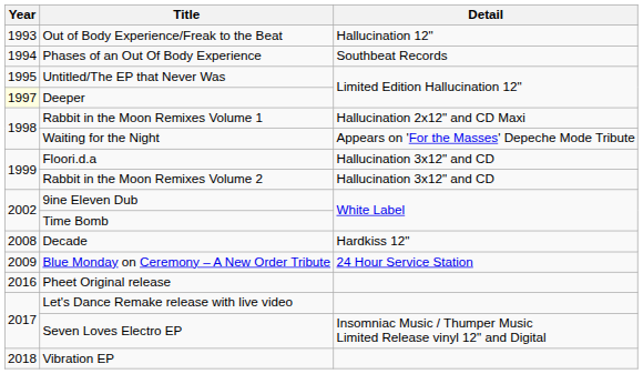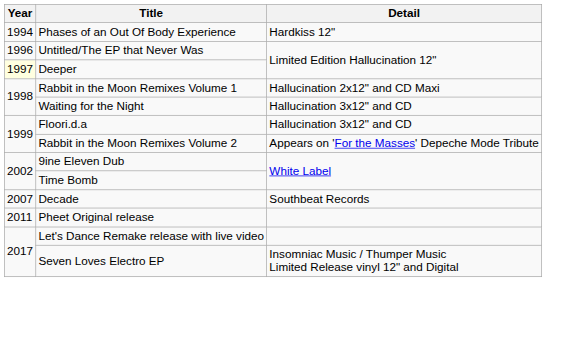 <table class="wikitable sortable">
 <tr>
 <th scope="col">Year</th>
 <th scope="col">Title</th>
 <th scope="col">Detail</th>
 </tr>
 <tr>
-<td>1993</td>
-<td>Out of Body Experience/Freak to the Beat</td>
-<td>Hallucination 12"</td>
+<td>1994</td>
+<td>Phases of an Out Of Body Experience</td>
+<td>Hardkiss 12"</td>
 </tr>
 <tr>
-<td>1994</td>
-<td>Phases of an Out Of Body Experience</td>
-<td>Southbeat Records</td>
-</tr>
-<tr>
-<td>1995</td>
+<td>1996</td>
 <td>Untitled/The EP that Never Was</td>
 <td rowspan="2">Limited Edition Hallucination 12"</td>
 </tr>
 <tr>
 <td style="background: lightyellow;">1997</td>
 <td>Deeper</td>
 </tr>
 <tr>
 <td rowspan="2">1998</td>
 <td>Rabbit in the Moon Remixes Volume 1</td>
 <td>Hallucination 2x12" and CD Maxi</td>
 </tr>
 <tr>
 <td>Waiting for the Night</td>
-<td>Appears on '<a href='#'>For the Masses</a>' Depeche Mode Tribute</td>
+<td>Hallucination 3x12" and CD</td>
 </tr>
 <tr>
 <td rowspan="2">1999</td>
 <td>Floori.d.a</td>
 <td>Hallucination 3x12" and CD</td>
 </tr>
 <tr>
 <td>Rabbit in the Moon Remixes Volume 2</td>
-<td>Hallucination 3x12" and CD</td>
+<td>Appears on '<a href='#'>For the Masses</a>' Depeche Mode Tribute</td>
 </tr>
 <tr>
 <td rowspan="2">2002</td>
 <td>9ine Eleven Dub</td>
 <td rowspan="2"><a href='#'>White Label</a></td>
 </tr>
 <tr>
 <td>Time Bomb</td>
 </tr>
 <tr>
-<td>2008</td>
+<td>2007</td>
 <td>Decade</td>
-<td>Hardkiss 12"</td>
+<td>Southbeat Records</td>
 </tr>
 <tr>
-<td>2009</td>
-<td><a href='#'>Blue Monday</a> on <a href='#'>Ceremony – A New Order Tribute</a></td>
-<td><a href='#'>24 Hour Service Station</a></td>
-</tr>
-<tr>
-<td>2016</td>
+<td>2011</td>
 <td>Pheet Original release</td>
 <td></td>
 </tr>
 <tr>
 <td rowspan="2">2017</td>
 <td>Let's Dance Remake release with live video</td>
 <td></td>
 </tr>
 <tr>
 <td>Seven Loves Electro EP</td>
 <td>Insomniac Music / Thumper Music<br>Limited Release vinyl 12" and Digital</td>
 </tr>
-<tr>
-<td>2018</td>
-<td>Vibration EP</td>
-<td></td>
-</tr>
 </table>
